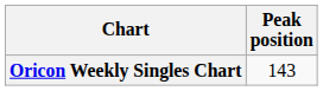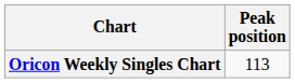 <table class="wikitable plainrowheaders" style="text-align:center;">
 <tr>
 <th scope="col">Chart</th>
 <th scope="col">Peak<br>position</th>
 </tr>
 <tr>
 <th scope="row"><a href='#'>Oricon</a> Weekly Singles Chart</th>
-<td>143</td>
+<td>113</td>
 </tr>
 </table>
